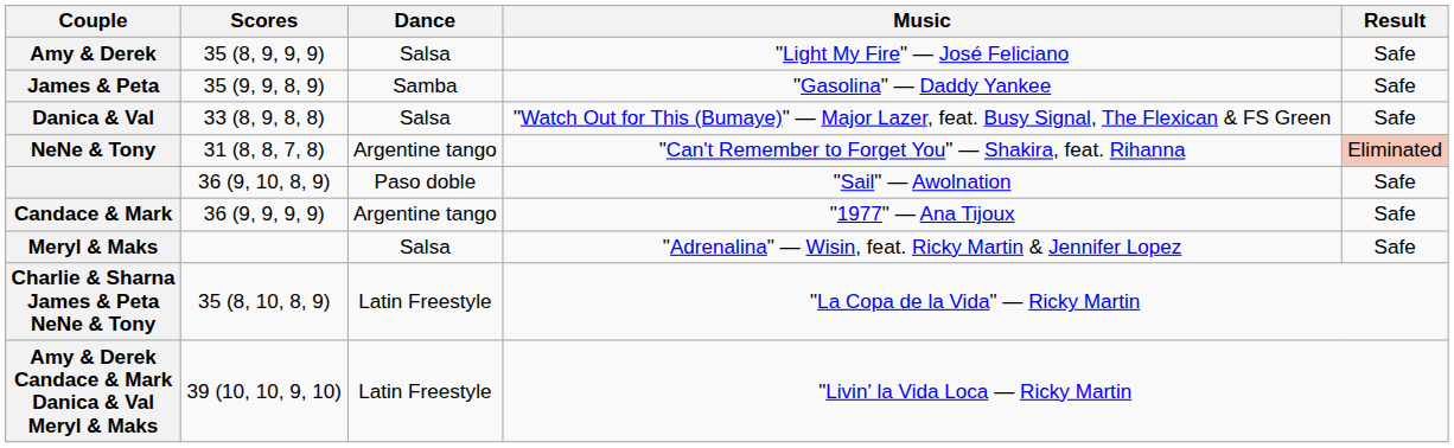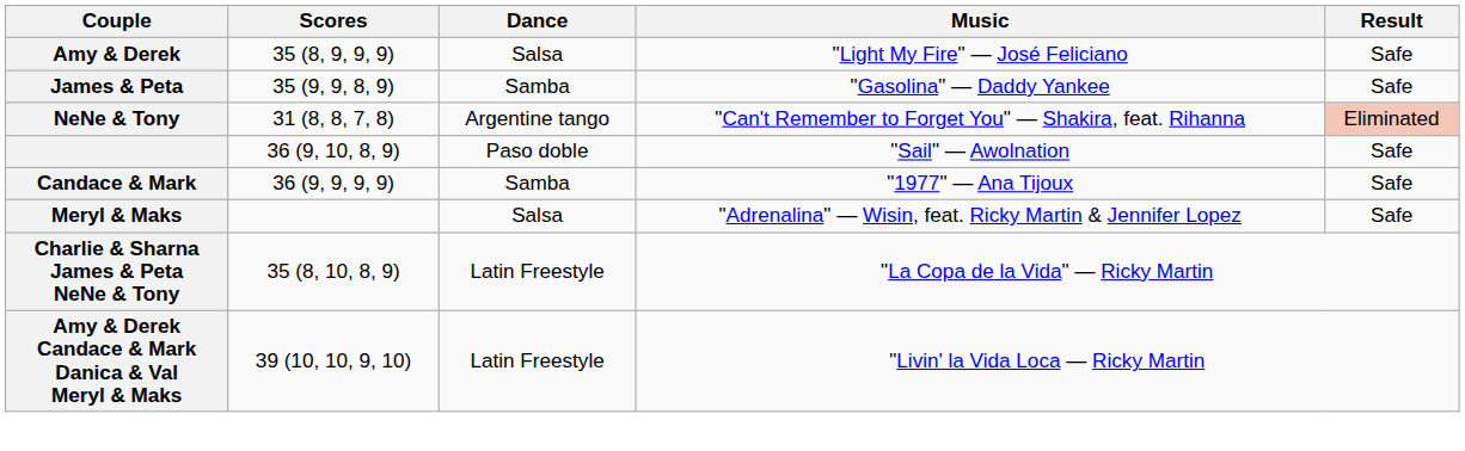 <table class="wikitable sortable" style="text-align:center; width:90%">
 <tr>
 <th scope="col">Couple</th>
 <th scope="col">Scores</th>
 <th scope="col" class="unsortable">Dance</th>
 <th scope="col" class="unsortable">Music</th>
 <th scope="col" class="unsortable">Result</th>
 </tr>
 <tr>
 <th scope="row">Amy & Derek</th>
 <td>35 (8, 9, 9, 9)</td>
 <td>Salsa</td>
 <td>"<a href='#'>Light My Fire</a>" — <a href='#'>José Feliciano</a></td>
 <td>Safe</td>
 </tr>
 <tr>
 <th scope="row">James & Peta</th>
 <td>35 (9, 9, 8, 9)</td>
 <td>Samba</td>
 <td>"<a href='#'>Gasolina</a>" — <a href='#'>Daddy Yankee</a></td>
 <td>Safe</td>
 </tr>
 <tr>
-<th scope="row">Danica & Val</th>
-<td>33 (8, 9, 8, 8)</td>
-<td>Salsa</td>
-<td>"<a href='#'>Watch Out for This (Bumaye)</a>" — <a href='#'>Major Lazer</a>, feat. <a href='#'>Busy Signal</a>, <a href='#'>The Flexican</a> & FS Green</td>
-<td>Safe</td>
-</tr>
-<tr>
 <th scope="row">NeNe & Tony</th>
 <td>31 (8, 8, 7, 8)</td>
 <td>Argentine tango</td>
 <td>"<a href='#'>Can't Remember to Forget You</a>" — <a href='#'>Shakira</a>, feat. <a href='#'>Rihanna</a></td>
 <td bgcolor=f4c7b8>Eliminated</td>
 </tr>
 <tr>
 <th scope="row"></th>
 <td>36 (9, 10, 8, 9)</td>
 <td>Paso doble</td>
 <td>"<a href='#'>Sail</a>" — <a href='#'>Awolnation</a></td>
 <td>Safe</td>
 </tr>
 <tr>
 <th scope="row">Candace & Mark</th>
 <td>36 (9, 9, 9, 9)</td>
-<td>Argentine tango</td>
+<td>Samba</td>
 <td>"<a href='#'>1977</a>" — <a href='#'>Ana Tijoux</a></td>
 <td>Safe</td>
 </tr>
 <tr>
 <th scope="row">Meryl & Maks</th>
 <td></td>
 <td>Salsa</td>
 <td>"<a href='#'>Adrenalina</a>" — <a href='#'>Wisin</a>, feat. <a href='#'>Ricky Martin</a> & <a href='#'>Jennifer Lopez</a></td>
 <td>Safe</td>
 </tr>
 <tr>
 <th scope="row">Charlie & Sharna<br>James & Peta<br>NeNe & Tony</th>
 <td>35 (8, 10, 8, 9)</td>
 <td>Latin Freestyle<br></td>
 <td colspan=2>"<a href='#'>La Copa de la Vida</a>" — <a href='#'>Ricky Martin</a></td>
 </tr>
 <tr>
 <th scope="row">Amy & Derek<br>Candace & Mark<br>Danica & Val<br>Meryl & Maks</th>
 <td>39 (10, 10, 9, 10)</td>
 <td>Latin Freestyle<br></td>
 <td colspan=2>"<a href='#'>Livin' la Vida Loca</a> — <a href='#'>Ricky Martin</a></td>
 </tr>
 </table>
